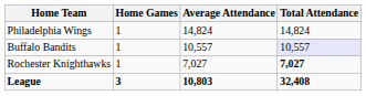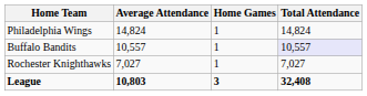 <table class="wikitable sortable">
 <tr>
 <th>Home Team</th>
+<th>Average Attendance</th>
 <th>Home Games</th>
-<th>Average Attendance</th>
 <th>Total Attendance</th>
 </tr>
 <tr>
 <td>Philadelphia Wings</td>
+<td>14,824</td>
 <td>1</td>
-<td>14,824</td>
 <td>14,824</td>
 </tr>
 <tr>
 <td>Buffalo Bandits</td>
+<td>10,557</td>
 <td>1</td>
-<td>10,557</td>
 <td style="background: lavender;">10,557</td>
 </tr>
 <tr>
 <td>Rochester Knighthawks</td>
+<td>7,027</td>
 <td>1</td>
 <td>7,027</td>
-<td><strong>7,027</strong></td>
 </tr>
 <tr class="sortbottom">
 <td><strong>League</strong></td>
+<td><strong>10,803</strong></td>
 <td><strong>3</strong></td>
-<td><strong>10,803</strong></td>
 <td><strong>32,408</strong></td>
 </tr>
 </table>
